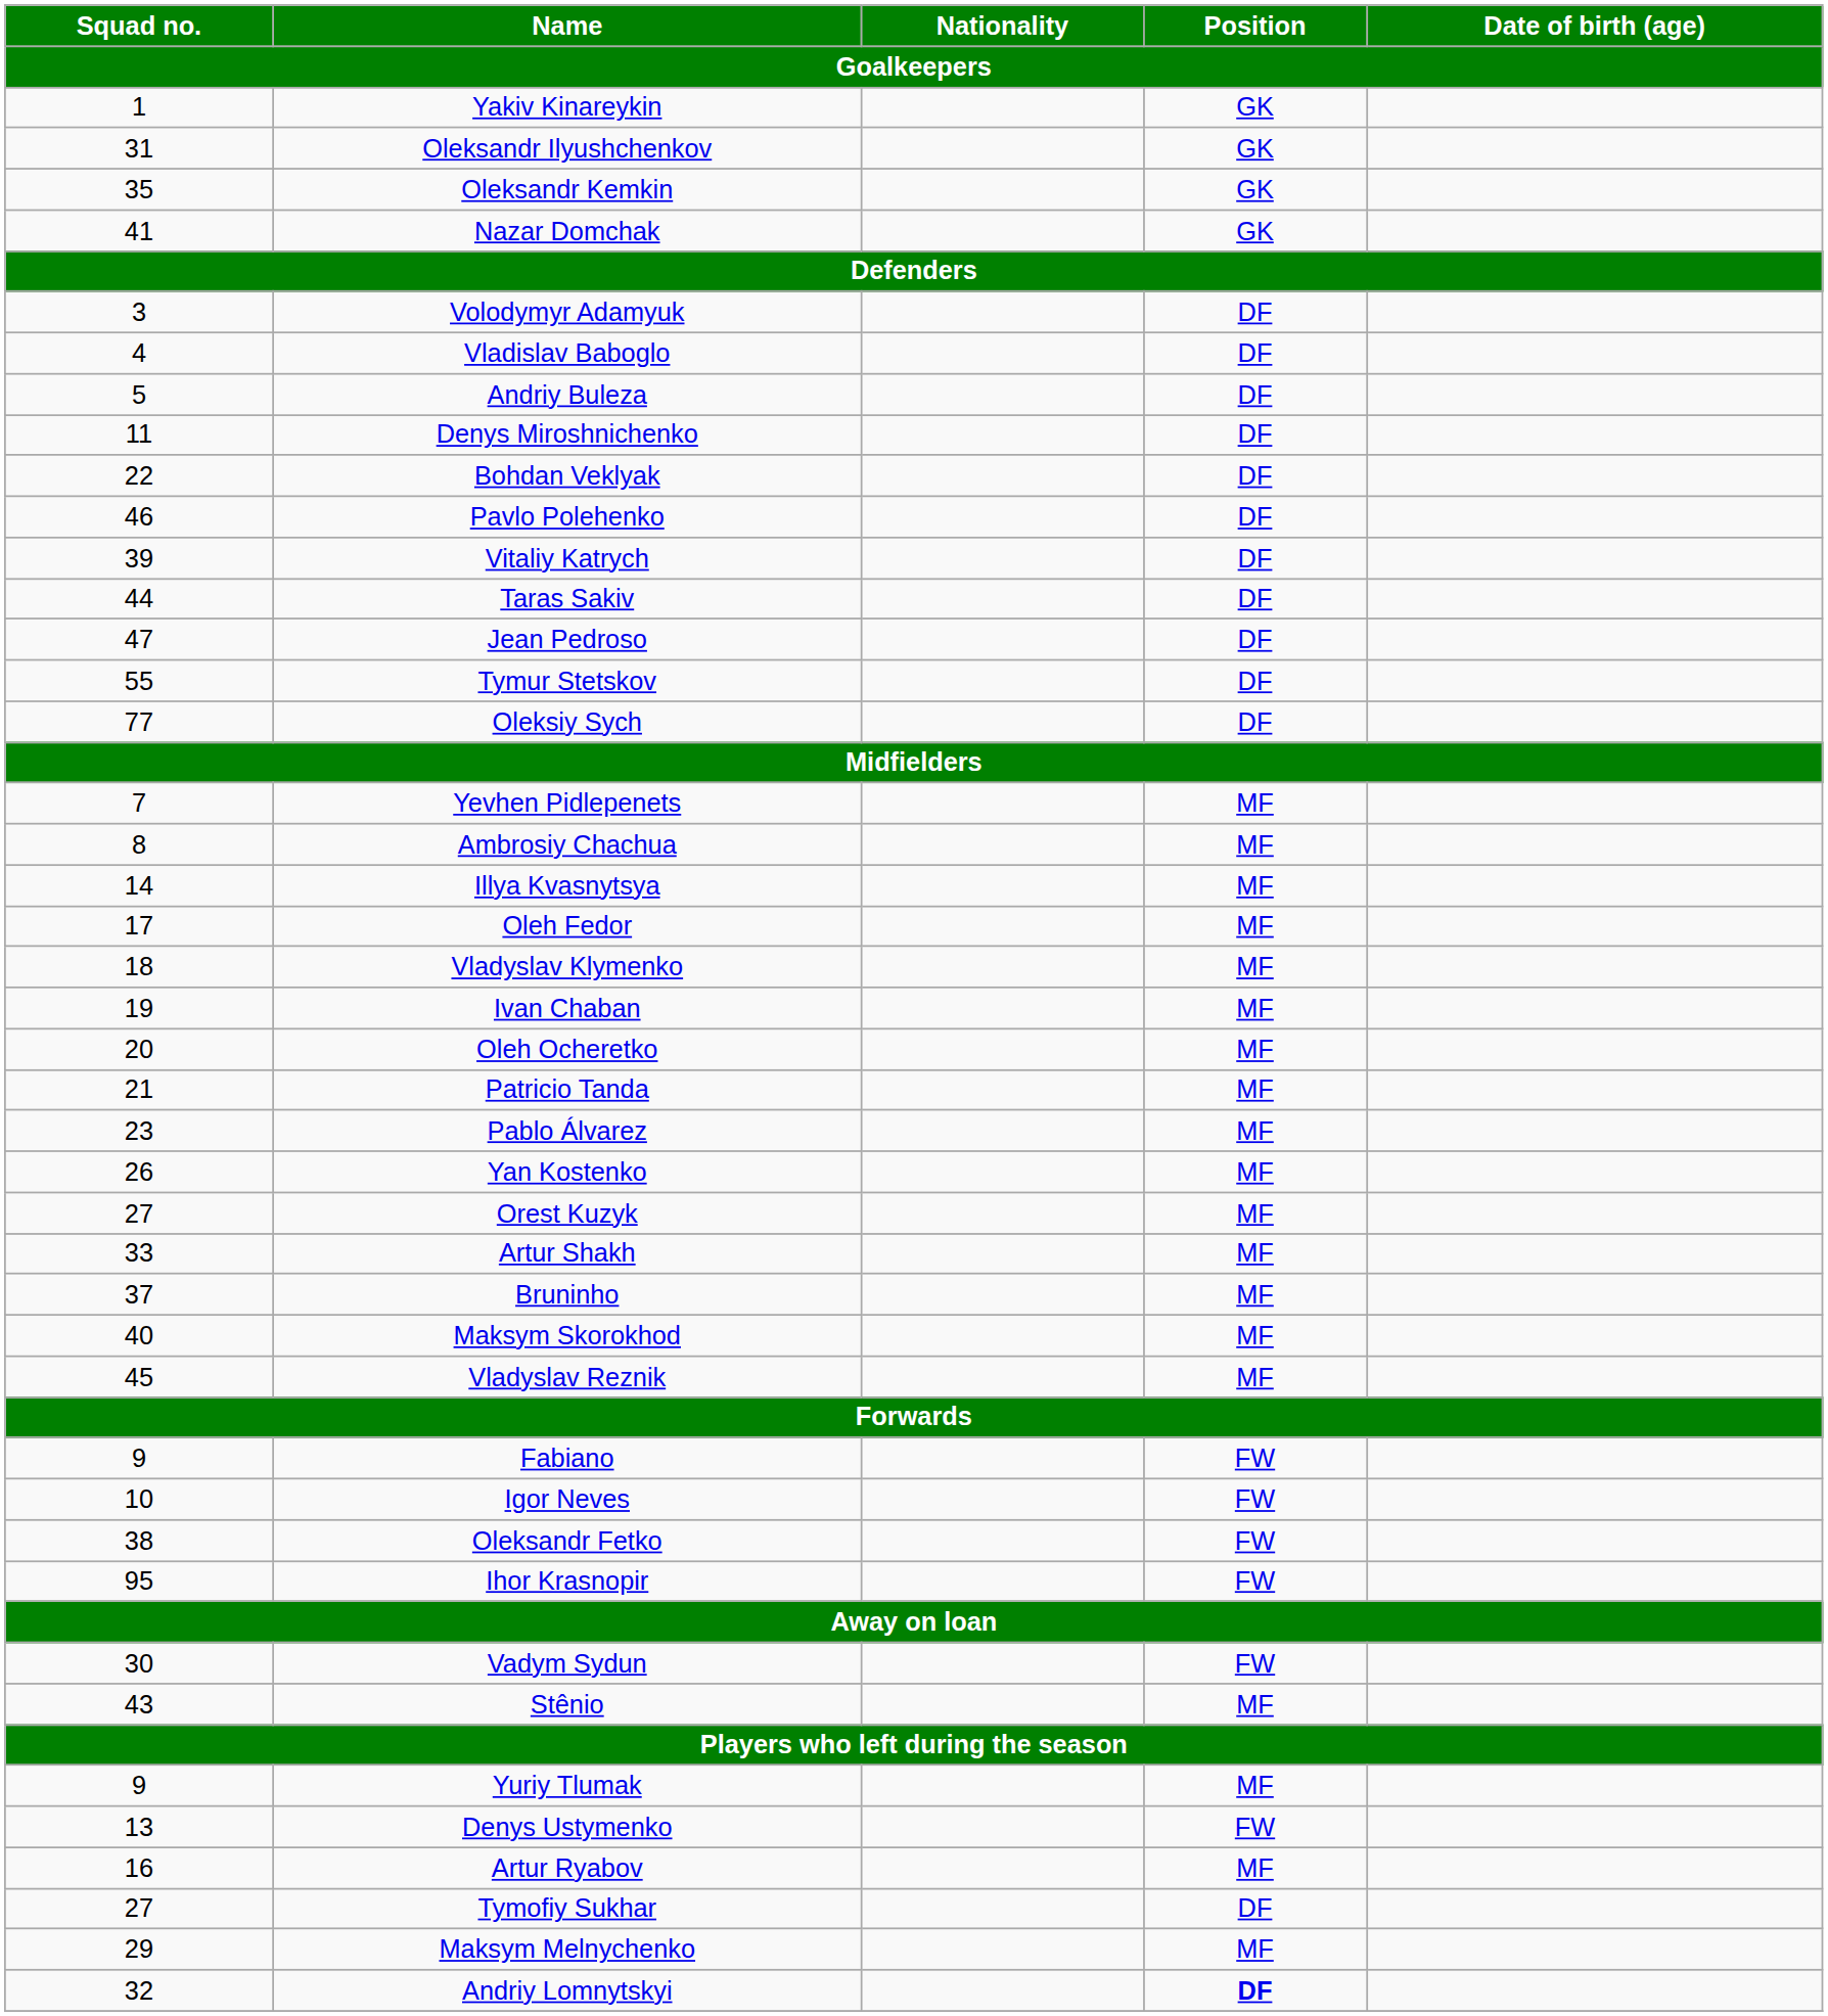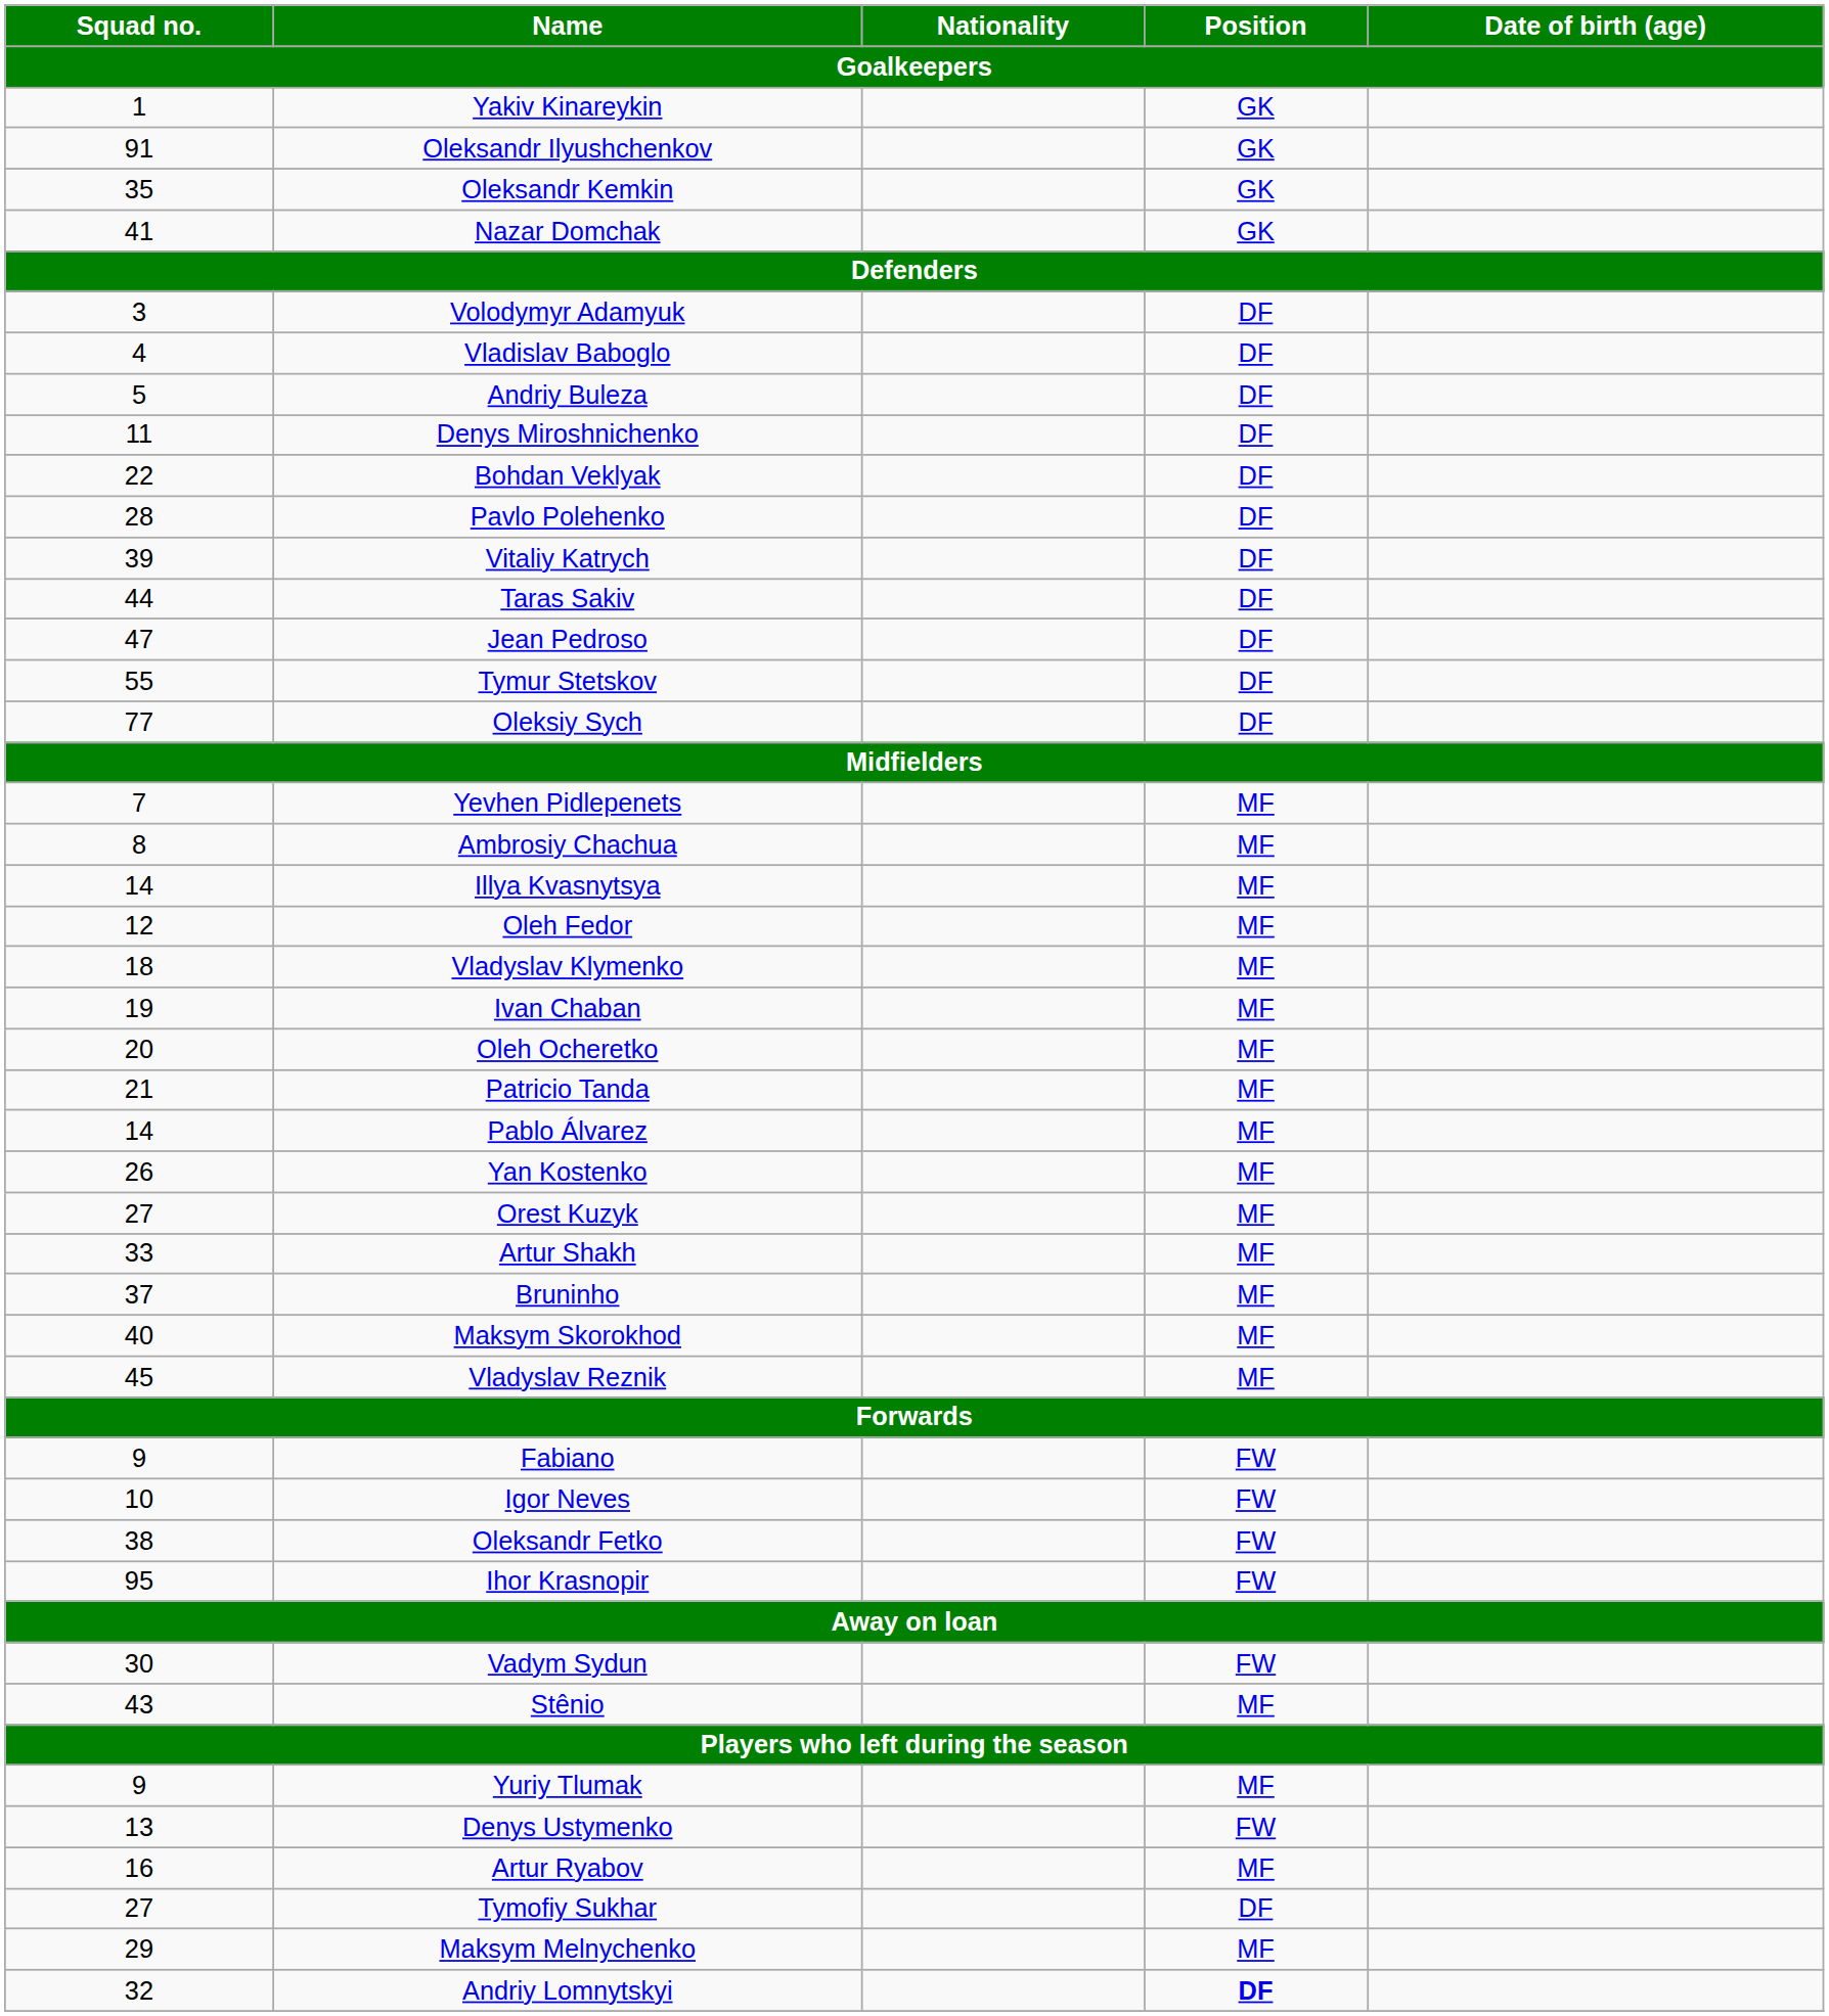 <table class="wikitable" style="text-align:center; font-size:90%; width:80%">
 <tr>
 <th style="background:green; color:white; text-align:center">Squad no.</th>
 <th style="background:green; color:white; text-align:center">Name</th>
 <th style="background:green; color:white; text-align:center">Nationality</th>
 <th style="background:green; color:white; text-align:center">Position</th>
 <th style="background:green; color:white; text-align:center">Date of birth (age)</th>
 </tr>
 <tr>
 <th colspan="6" style="background:green; color:white; text-align:center">Goalkeepers</th>
 </tr>
 <tr>
 <td>1</td>
 <td><a href='#'>Yakiv Kinareykin</a></td>
 <td></td>
 <td><a href='#'>GK</a></td>
 <td></td>
 </tr>
 <tr>
-<td>31</td>
+<td>91</td>
 <td><a href='#'>Oleksandr Ilyushchenkov</a></td>
 <td></td>
 <td><a href='#'>GK</a></td>
 <td></td>
 </tr>
 <tr>
 <td>35</td>
 <td><a href='#'>Oleksandr Kemkin</a></td>
 <td></td>
 <td><a href='#'>GK</a></td>
 <td></td>
 </tr>
 <tr>
 <td>41</td>
 <td><a href='#'>Nazar Domchak</a></td>
 <td></td>
 <td><a href='#'>GK</a></td>
 <td></td>
 </tr>
 <tr>
 <th colspan="6" style="background:green; color:white; text-align:center">Defenders</th>
 </tr>
 <tr>
 <td>3</td>
 <td><a href='#'>Volodymyr Adamyuk</a></td>
 <td></td>
 <td><a href='#'>DF</a></td>
 <td></td>
 </tr>
 <tr>
 <td>4</td>
 <td><a href='#'>Vladislav Baboglo</a></td>
 <td></td>
 <td><a href='#'>DF</a></td>
 <td></td>
 </tr>
 <tr>
 <td>5</td>
 <td><a href='#'>Andriy Buleza</a></td>
 <td></td>
 <td><a href='#'>DF</a></td>
 <td></td>
 </tr>
 <tr>
 <td>11</td>
 <td><a href='#'>Denys Miroshnichenko</a></td>
 <td></td>
 <td><a href='#'>DF</a></td>
 <td></td>
 </tr>
 <tr>
 <td>22</td>
 <td><a href='#'>Bohdan Veklyak</a></td>
 <td></td>
 <td><a href='#'>DF</a></td>
 <td></td>
 </tr>
 <tr>
-<td>46</td>
+<td>28</td>
 <td><a href='#'>Pavlo Polehenko</a></td>
 <td></td>
 <td><a href='#'>DF</a></td>
 <td></td>
 </tr>
 <tr>
 <td>39</td>
 <td><a href='#'>Vitaliy Katrych</a></td>
 <td></td>
 <td><a href='#'>DF</a></td>
 <td></td>
 </tr>
 <tr>
 <td>44</td>
 <td><a href='#'>Taras Sakiv</a></td>
 <td></td>
 <td><a href='#'>DF</a></td>
 <td></td>
 </tr>
 <tr>
 <td>47</td>
 <td><a href='#'>Jean Pedroso</a></td>
 <td></td>
 <td><a href='#'>DF</a></td>
 <td></td>
 </tr>
 <tr>
 <td>55</td>
 <td><a href='#'>Tymur Stetskov</a></td>
 <td></td>
 <td><a href='#'>DF</a></td>
 <td></td>
 </tr>
 <tr>
 <td>77</td>
 <td><a href='#'>Oleksiy Sych</a></td>
 <td></td>
 <td><a href='#'>DF</a></td>
 <td></td>
 </tr>
 <tr>
 <th colspan="6" style="background:green; color:white; text-align:center">Midfielders</th>
 </tr>
 <tr>
 <td>7</td>
 <td><a href='#'>Yevhen Pidlepenets</a></td>
 <td></td>
 <td><a href='#'>MF</a></td>
 <td></td>
 </tr>
 <tr>
 <td>8</td>
 <td><a href='#'>Ambrosiy Chachua</a></td>
 <td></td>
 <td><a href='#'>MF</a></td>
 <td></td>
 </tr>
 <tr>
 <td>14</td>
 <td><a href='#'>Illya Kvasnytsya</a></td>
 <td></td>
 <td><a href='#'>MF</a></td>
 <td></td>
 </tr>
 <tr>
-<td>17</td>
+<td>12</td>
 <td><a href='#'>Oleh Fedor</a></td>
 <td></td>
 <td><a href='#'>MF</a></td>
 <td></td>
 </tr>
 <tr>
 <td>18</td>
 <td><a href='#'>Vladyslav Klymenko</a></td>
 <td></td>
 <td><a href='#'>MF</a></td>
 <td></td>
 </tr>
 <tr>
 <td>19</td>
 <td><a href='#'>Ivan Chaban</a></td>
 <td></td>
 <td><a href='#'>MF</a></td>
 <td></td>
 </tr>
 <tr>
 <td>20</td>
 <td><a href='#'>Oleh Ocheretko</a></td>
 <td></td>
 <td><a href='#'>MF</a></td>
 <td></td>
 </tr>
 <tr>
 <td>21</td>
 <td><a href='#'>Patricio Tanda</a></td>
 <td></td>
 <td><a href='#'>MF</a></td>
 <td></td>
 </tr>
 <tr>
-<td>23</td>
+<td>14</td>
 <td><a href='#'>Pablo Álvarez</a></td>
 <td></td>
 <td><a href='#'>MF</a></td>
 <td></td>
 </tr>
 <tr>
 <td>26</td>
 <td><a href='#'>Yan Kostenko</a></td>
 <td></td>
 <td><a href='#'>MF</a></td>
 <td></td>
 </tr>
 <tr>
 <td>27</td>
 <td><a href='#'>Orest Kuzyk</a></td>
 <td></td>
 <td><a href='#'>MF</a></td>
 <td></td>
 </tr>
 <tr>
 <td>33</td>
 <td><a href='#'>Artur Shakh</a></td>
 <td></td>
 <td><a href='#'>MF</a></td>
 <td></td>
 </tr>
 <tr>
 <td>37</td>
 <td><a href='#'>Bruninho</a></td>
 <td></td>
 <td><a href='#'>MF</a></td>
 <td></td>
 </tr>
 <tr>
 <td>40</td>
 <td><a href='#'>Maksym Skorokhod</a></td>
 <td></td>
 <td><a href='#'>MF</a></td>
 <td></td>
 </tr>
 <tr>
 <td>45</td>
 <td><a href='#'>Vladyslav Reznik</a></td>
 <td></td>
 <td><a href='#'>MF</a></td>
 <td></td>
 </tr>
 <tr>
 <th colspan="7" style="background:green; color:white; text-align:center">Forwards</th>
 </tr>
 <tr>
 <td>9</td>
 <td><a href='#'>Fabiano</a></td>
 <td></td>
 <td><a href='#'>FW</a></td>
 <td></td>
 </tr>
 <tr>
 <td>10</td>
 <td><a href='#'>Igor Neves</a></td>
 <td></td>
 <td><a href='#'>FW</a></td>
 <td></td>
 </tr>
 <tr>
 <td>38</td>
 <td><a href='#'>Oleksandr Fetko</a></td>
 <td></td>
 <td><a href='#'>FW</a></td>
 <td></td>
 </tr>
 <tr>
 <td>95</td>
 <td><a href='#'>Ihor Krasnopir</a></td>
 <td></td>
 <td><a href='#'>FW</a></td>
 <td></td>
 </tr>
 <tr>
 <th colspan="7" style="background:green; color:white; text-align:center">Away on loan</th>
 </tr>
 <tr>
 <td>30</td>
 <td><a href='#'>Vadym Sydun</a></td>
 <td></td>
 <td><a href='#'>FW</a></td>
 <td></td>
 </tr>
 <tr>
 <td>43</td>
 <td><a href='#'>Stênio</a></td>
 <td></td>
 <td><a href='#'>MF</a></td>
 <td></td>
 </tr>
 <tr>
 <th colspan="7" style="background:green; color:white; text-align:center">Players who left during the season</th>
 </tr>
 <tr>
 <td>9</td>
 <td><a href='#'>Yuriy Tlumak</a></td>
 <td></td>
 <td><a href='#'>MF</a></td>
 <td></td>
 </tr>
 <tr>
 <td>13</td>
 <td><a href='#'>Denys Ustymenko</a></td>
 <td></td>
 <td><a href='#'>FW</a></td>
 <td></td>
 </tr>
 <tr>
 <td>16</td>
 <td><a href='#'>Artur Ryabov</a></td>
 <td></td>
 <td><a href='#'>MF</a></td>
 <td></td>
 </tr>
 <tr>
 <td>27</td>
 <td><a href='#'>Tymofiy Sukhar</a></td>
 <td></td>
 <td><a href='#'>DF</a></td>
 <td></td>
 </tr>
 <tr>
 <td>29</td>
 <td><a href='#'>Maksym Melnychenko</a></td>
 <td></td>
 <td><a href='#'>MF</a></td>
 <td></td>
 </tr>
 <tr>
 <td>32</td>
 <td><a href='#'>Andriy Lomnytskyi</a></td>
 <td></td>
 <td><strong><a href='#'>DF</a></strong></td>
 <td></td>
 </tr>
 <tr>
 </tr>
 </table>
